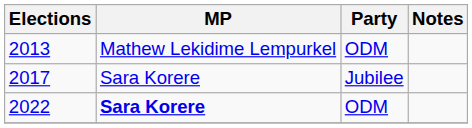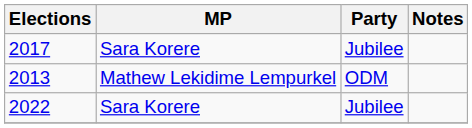 <table class="wikitable">
 <tr>
 <th>Elections</th>
 <th>MP</th>
 <th>Party</th>
 <th>Notes</th>
 </tr>
 <tr>
+<td><a href='#'>2017</a></td>
+<td><a href='#'>Sara Korere</a></td>
+<td><a href='#'>Jubilee</a></td>
+<td></td>
+</tr>
+<tr>
 <td><a href='#'>2013</a></td>
 <td><a href='#'>Mathew Lekidime Lempurkel</a></td>
 <td><a href='#'>ODM</a></td>
 <td></td>
 </tr>
 <tr>
-<td><a href='#'>2017</a></td>
+<td><a href='#'>2022</a></td>
 <td><a href='#'>Sara Korere</a></td>
 <td><a href='#'>Jubilee</a></td>
 <td></td>
 </tr>
 <tr>
-<td><a href='#'>2022</a></td>
-<td><strong><a href='#'>Sara Korere</a></strong></td>
-<td><a href='#'>ODM</a></td>
-<td></td>
-</tr>
-<tr>
 </tr>
 </table>
